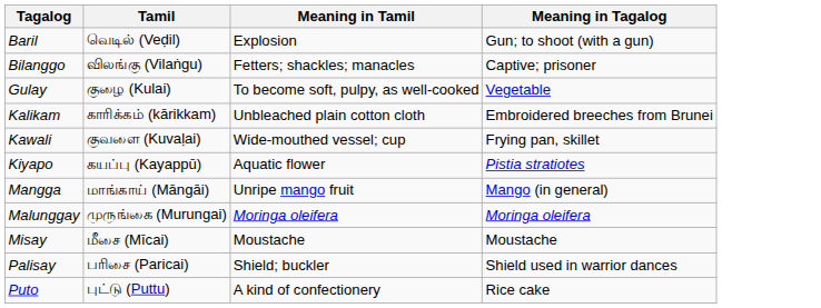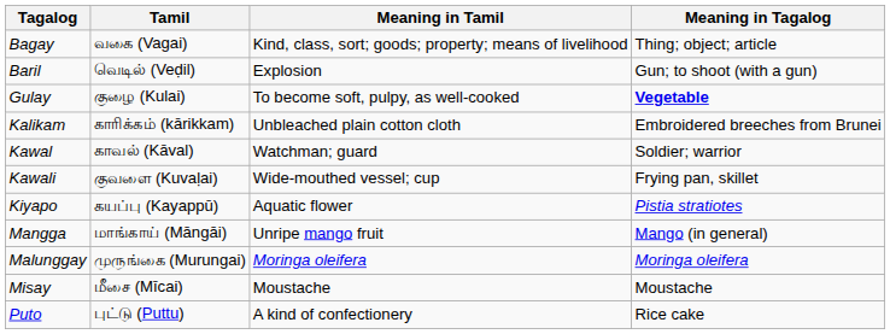 <table class="wikitable sortable collapsible collapsed">
 <tr>
 <th>Tagalog</th>
 <th>Tamil</th>
 <th>Meaning in Tamil</th>
 <th>Meaning in Tagalog</th>
 </tr>
 <tr>
+<td><em>Bagay </em></td>
+<td>வகை (Vagai)</td>
+<td>Kind, class, sort; goods; property; means of livelihood</td>
+<td>Thing; object; article</td>
+</tr>
+<tr>
 <td><em>Baril </em></td>
 <td>வெடில் (Veḍil)</td>
 <td>Explosion</td>
 <td>Gun; to shoot (with a gun)</td>
 </tr>
 <tr>
-<td><em>Bilanggo </em></td>
-<td>விலங்கு (Vilaṅgu)</td>
-<td>Fetters; shackles; manacles</td>
-<td>Captive; prisoner</td>
-</tr>
-<tr>
 <td><em>Gulay </em></td>
 <td>குழை (Kulai)</td>
 <td>To become soft, pulpy, as well-cooked</td>
-<td><a href='#'>Vegetable</a></td>
+<td><strong><a href='#'>Vegetable</a></strong></td>
 </tr>
 <tr>
 <td><em>Kalikam </em></td>
 <td>காரிக்கம் (kārikkam)</td>
 <td>Unbleached plain cotton cloth</td>
 <td>Embroidered breeches from Brunei</td>
+</tr>
+<tr>
+<td><em>Kawal </em></td>
+<td>காவல் (Kāval)</td>
+<td>Watchman; guard</td>
+<td>Soldier; warrior</td>
 </tr>
 <tr>
 <td><em>Kawali </em></td>
 <td>குவளை (Kuvaḷai)</td>
 <td>Wide-mouthed vessel; cup</td>
 <td>Frying pan, skillet</td>
 </tr>
 <tr>
 <td><em>Kiyapo </em></td>
 <td>கயப்பு (Kayappū)</td>
 <td>Aquatic flower</td>
 <td><em><a href='#'>Pistia stratiotes</a></em></td>
 </tr>
 <tr>
 <td><em>Mangga </em></td>
 <td>மாங்காய் (Māngāi)</td>
 <td>Unripe <a href='#'>mango</a> fruit</td>
 <td><a href='#'>Mango</a> (in general)</td>
 </tr>
 <tr>
 <td><em>Malunggay </em></td>
 <td>முருங்கை (Murungai)</td>
 <td><em><a href='#'>Moringa oleifera</a></em></td>
 <td><em><a href='#'>Moringa oleifera</a></em></td>
 </tr>
 <tr>
 <td><em>Misay </em></td>
 <td>மீசை (Mīcai)</td>
 <td>Moustache</td>
 <td>Moustache</td>
 </tr>
 <tr>
-<td><em>Palisay </em></td>
-<td>பரிசை (Paricai)</td>
-<td>Shield; buckler</td>
-<td>Shield used in warrior dances</td>
-</tr>
-<tr>
 <td><em><a href='#'>Puto</a> </em></td>
 <td>புட்டு (<a href='#'>Puttu</a>)</td>
 <td>A kind of confectionery</td>
 <td>Rice cake</td>
 </tr>
 </table>
